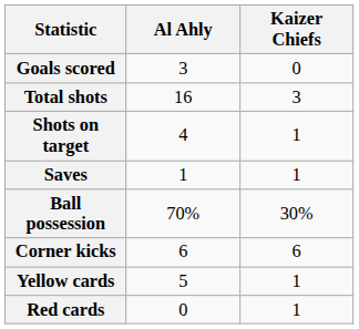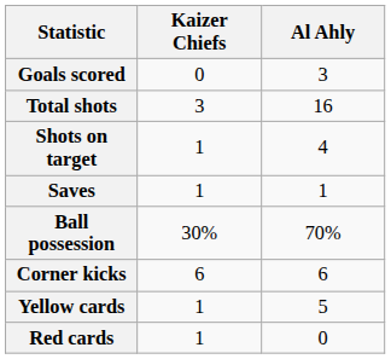 <table class="wikitable plainrowheaders" style="text-align:center">
 <tr>
 <th scope="col" style="width:100px">Statistic</th>
+<th scope="col" style="width:93px">Kaizer Chiefs</th>
 <th scope="col" style="width:93px">Al Ahly</th>
-<th scope="col" style="width:93px">Kaizer Chiefs</th>
 </tr>
 <tr>
 <th scope=row>Goals scored</th>
+<td>0</td>
 <td>3</td>
-<td>0</td>
 </tr>
 <tr>
 <th scope=row>Total shots</th>
+<td>3</td>
 <td>16</td>
-<td>3</td>
 </tr>
 <tr>
 <th scope=row>Shots on target</th>
+<td>1</td>
 <td>4</td>
-<td>1</td>
 </tr>
 <tr>
 <th scope=row>Saves</th>
 <td>1</td>
 <td>1</td>
 </tr>
 <tr>
 <th scope=row>Ball possession</th>
+<td>30%</td>
 <td>70%</td>
-<td>30%</td>
 </tr>
 <tr>
 <th scope=row>Corner kicks</th>
 <td>6</td>
 <td>6</td>
 </tr>
 <tr>
 <th scope=row>Yellow cards</th>
+<td>1</td>
 <td>5</td>
-<td>1</td>
 </tr>
 <tr>
 <th scope=row>Red cards</th>
+<td>1</td>
 <td>0</td>
-<td>1</td>
 </tr>
 </table>
